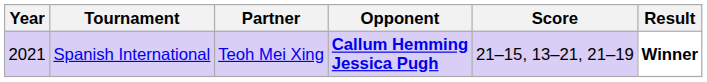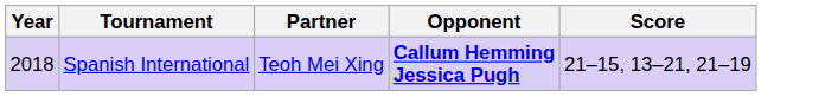 <table class="sortable wikitable" style="font-size: 90%;">
 <tr>
 <th>Year</th>
 <th>Tournament</th>
 <th>Partner</th>
 <th>Opponent</th>
 <th>Score</th>
-<th>Result</th>
 </tr>
 <tr bgcolor="#D8CEF6">
-<td align="center">2021</td>
+<td align="center">2018</td>
 <td align="left"><a href='#'>Spanish International</a></td>
 <td align="left"> <a href='#'>Teoh Mei Xing</a></td>
 <td align="left"><strong> <a href='#'>Callum Hemming</a><br> <a href='#'>Jessica Pugh</a></strong></td>
 <td align="left">21–15, 13–21, 21–19</td>
-<td style="text-align:left; background:white"> <strong>Winner</strong></td>
 </tr>
 </table>
